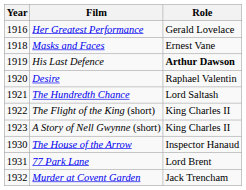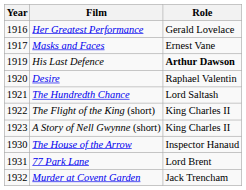 <table class="wikitable plainrowheaders" style="text-align: left; margin-right: 0;">
 <tr>
 <th scope="col">Year</th>
 <th scope="col">Film</th>
 <th scope="col">Role</th>
 </tr>
 <tr>
 <td>1916</td>
 <td><em><a href='#'>Her Greatest Performance</a></em></td>
 <td>Gerald Lovelace</td>
 </tr>
 <tr>
-<td>1918</td>
+<td>1917</td>
 <td><em><a href='#'>Masks and Faces</a></em></td>
 <td>Ernest Vane</td>
 </tr>
 <tr>
 <td>1919</td>
 <td><em>His Last Defence</em></td>
 <td><strong>Arthur Dawson</strong></td>
 </tr>
 <tr>
 <td>1920</td>
 <td><em><a href='#'>Desire</a></em></td>
 <td>Raphael Valentin</td>
 </tr>
 <tr>
 <td>1921</td>
 <td><em><a href='#'>The Hundredth Chance</a></em></td>
 <td>Lord Saltash</td>
 </tr>
 <tr>
 <td>1922</td>
 <td><em>The Flight of the King</em> (short)</td>
 <td>King Charles II</td>
 </tr>
 <tr>
 <td>1923</td>
 <td><em>A Story of Nell Gwynne</em> (short)</td>
 <td>King Charles II</td>
 </tr>
 <tr>
 <td>1930</td>
 <td><a href='#'><em>The House of the Arrow</em></a></td>
 <td>Inspector Hanaud</td>
 </tr>
 <tr>
 <td>1931</td>
 <td><em><a href='#'>77 Park Lane</a></em></td>
 <td>Lord Brent</td>
 </tr>
 <tr>
 <td>1932</td>
 <td><em><a href='#'>Murder at Covent Garden</a></em></td>
 <td>Jack Trencham</td>
 </tr>
 </table>
